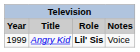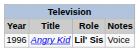 <table class="wikitable" style="font-size:90%">
 <tr style="text-align:center;">
 <th colspan=4 style="background:#B0C4DE;">Television</th>
 </tr>
 <tr style="text-align:center;">
 <th style="background:#ccc;">Year</th>
 <th style="background:#ccc;">Title</th>
 <th style="background:#ccc;">Role</th>
 <th style="background:#ccc;">Notes</th>
 </tr>
 <tr>
-<td>1999</td>
+<td>1996</td>
 <td><em><a href='#'>Angry Kid</a></em></td>
 <td><strong>Lil' Sis</strong></td>
 <td>Voice</td>
 </tr>
 </table>
